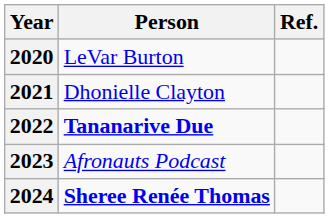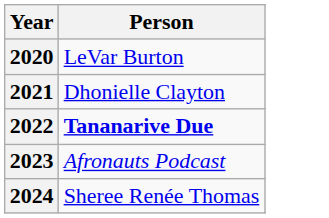 <table class="sortable wikitable">
 <tr>
 <th>Year</th>
 <th>Person</th>
-<th>Ref.</th>
 </tr>
 <tr>
 <th>2020</th>
 <td><a href='#'>LeVar Burton</a></td>
-<td></td>
 </tr>
 <tr>
 <th>2021</th>
 <td><a href='#'>Dhonielle Clayton</a></td>
-<td></td>
 </tr>
 <tr>
 <th>2022</th>
 <td><strong><a href='#'>Tananarive Due</a></strong></td>
-<td></td>
 </tr>
 <tr>
 <th>2023</th>
 <td><em><a href='#'>Afronauts Podcast</a></em></td>
-<td></td>
 </tr>
 <tr>
 <th>2024</th>
-<td><strong><a href='#'>Sheree Renée Thomas</a></strong></td>
-<td></td>
+<td><a href='#'>Sheree Renée Thomas</a></td>
 </tr>
 </table>
